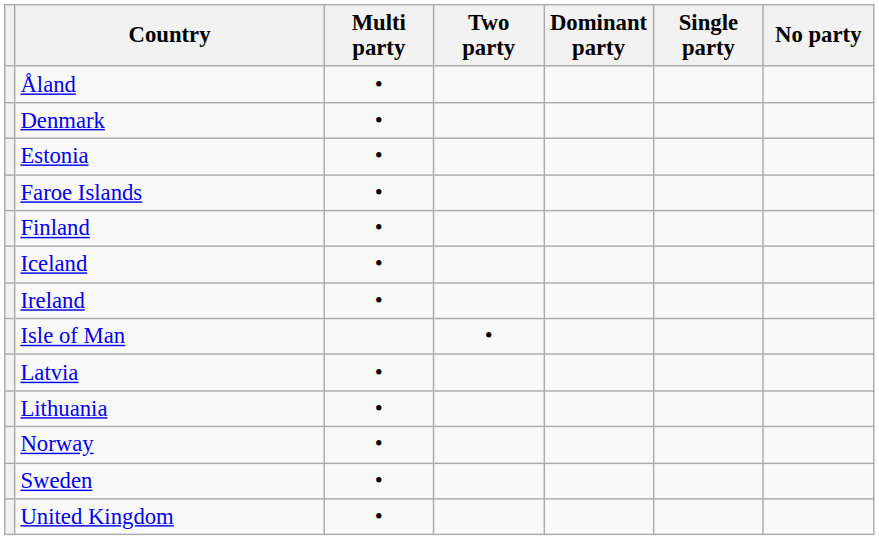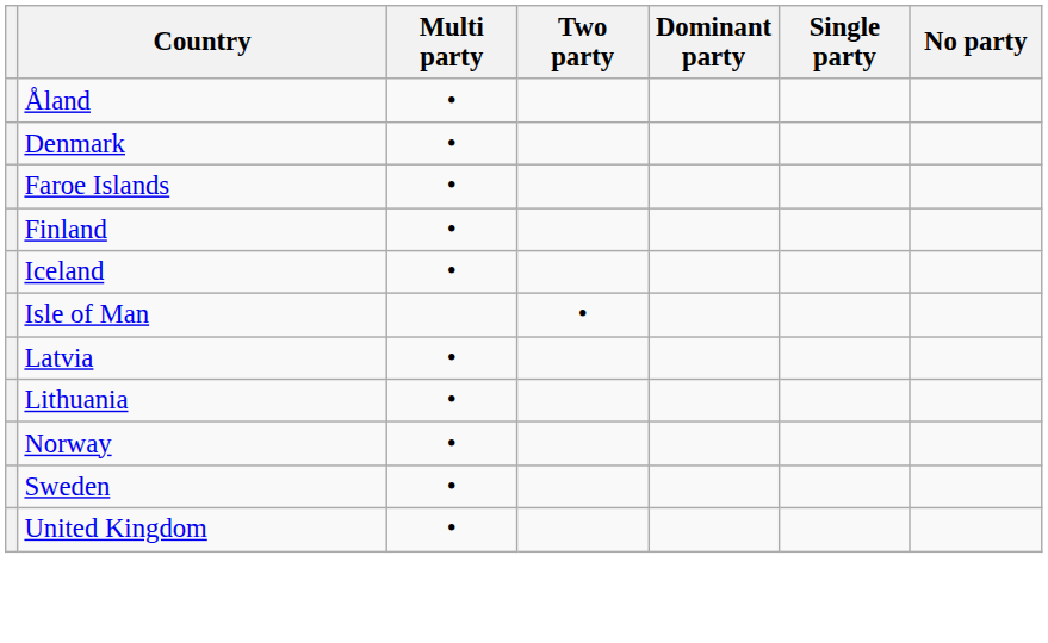 <table class="wikitable" style="text-align:center">
 <tr>
 <th></th>
 <th width="210">Country</th>
 <th width="70">Multi party</th>
 <th width="70">Two party</th>
 <th width="70">Dominant party</th>
 <th width="70">Single party</th>
 <th width="70">No party</th>
 </tr>
 <tr>
 <th></th>
 <td style="text-align:left"><a href='#'>Åland</a></td>
 <td>•</td>
 <td></td>
 <td></td>
 <td></td>
 <td></td>
 </tr>
 <tr>
 <th></th>
 <td style="text-align:left"><a href='#'>Denmark</a></td>
 <td>•</td>
 <td></td>
 <td></td>
 <td></td>
 <td></td>
 </tr>
 <tr>
 <th></th>
-<td style="text-align:left"><a href='#'>Estonia</a></td>
-<td>•</td>
-<td></td>
-<td></td>
-<td></td>
-<td></td>
-</tr>
-<tr>
-<th></th>
 <td style="text-align:left"><a href='#'>Faroe Islands</a></td>
 <td>•</td>
 <td></td>
 <td></td>
 <td></td>
 <td></td>
 </tr>
 <tr>
 <th></th>
 <td style="text-align:left"><a href='#'>Finland</a></td>
 <td>•</td>
 <td></td>
 <td></td>
 <td></td>
 <td></td>
 </tr>
 <tr>
 <th></th>
 <td style="text-align:left"><a href='#'>Iceland</a></td>
-<td>•</td>
-<td></td>
-<td></td>
-<td></td>
-<td></td>
-</tr>
-<tr>
-<th></th>
-<td style="text-align:left"><a href='#'>Ireland</a></td>
 <td>•</td>
 <td></td>
 <td></td>
 <td></td>
 <td></td>
 </tr>
 <tr>
 <th></th>
 <td style="text-align:left"><a href='#'>Isle of Man</a></td>
 <td></td>
 <td>•</td>
 <td></td>
 <td></td>
 <td></td>
 </tr>
 <tr>
 <th></th>
 <td style="text-align:left"><a href='#'>Latvia</a></td>
 <td>•</td>
 <td></td>
 <td></td>
 <td></td>
 <td></td>
 </tr>
 <tr>
 <th></th>
 <td style="text-align:left"><a href='#'>Lithuania</a></td>
 <td>•</td>
 <td></td>
 <td></td>
 <td></td>
 <td></td>
 </tr>
 <tr>
 <th></th>
 <td style="text-align:left"><a href='#'>Norway</a></td>
 <td>•</td>
 <td></td>
 <td></td>
 <td></td>
 <td></td>
 </tr>
 <tr>
 <th></th>
 <td style="text-align:left"><a href='#'>Sweden</a></td>
 <td>•</td>
 <td></td>
 <td></td>
 <td></td>
 <td></td>
 </tr>
 <tr>
 <th></th>
 <td style="text-align:left"><a href='#'>United Kingdom</a></td>
 <td>•</td>
 <td></td>
 <td></td>
 <td></td>
 <td></td>
 </tr>
 </table>
